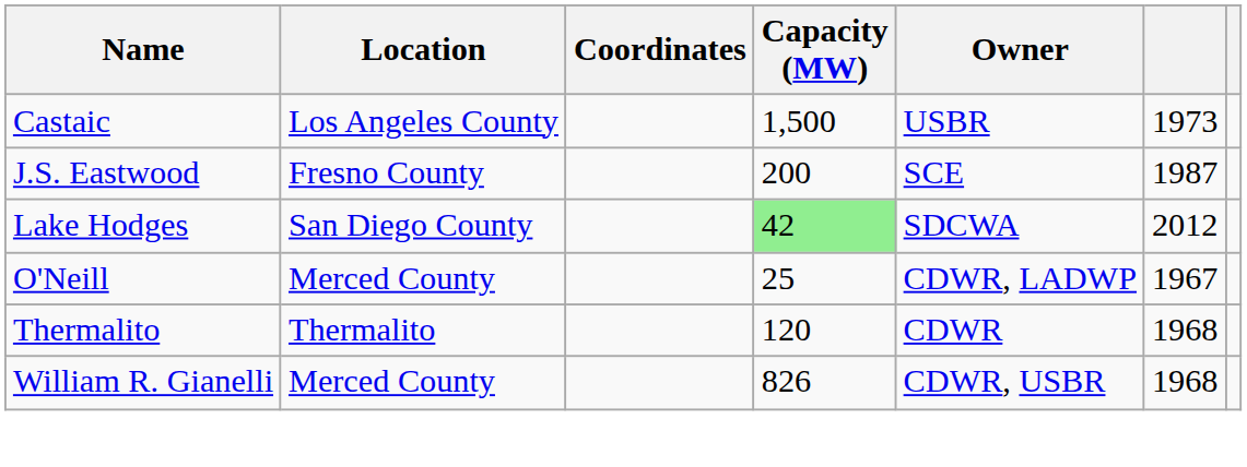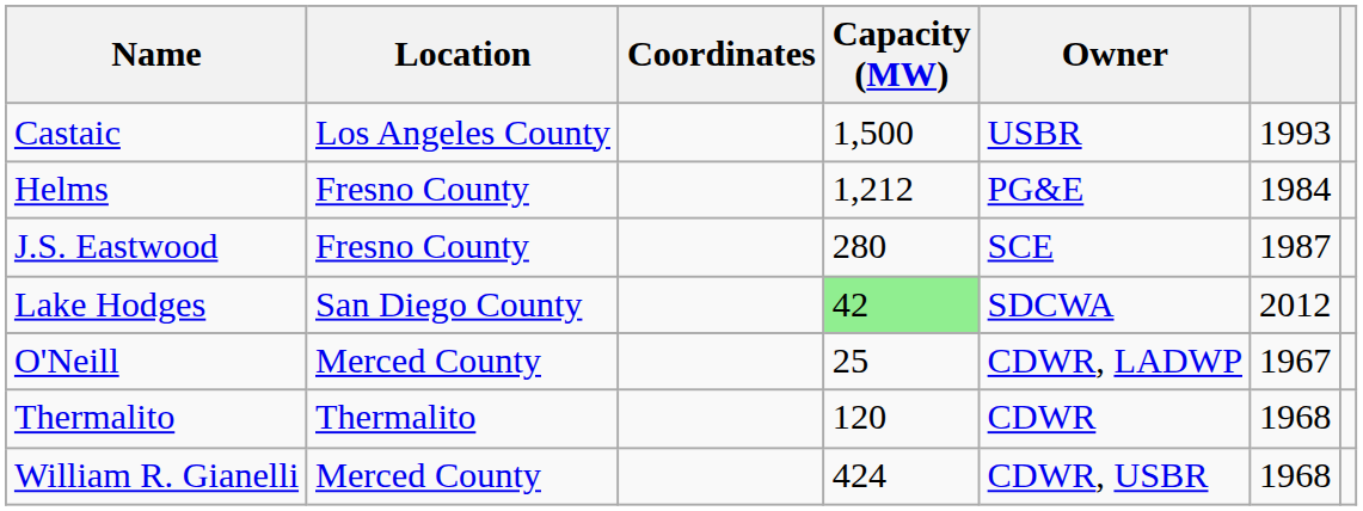 <table class="wikitable sortable" border = "1">
 <tr>
 <th>Name</th>
 <th>Location</th>
 <th>Coordinates</th>
 <th data-type-sort="number">Capacity<br>(<a href='#'>MW</a>)</th>
 <th>Owner</th>
 <th></th>
 <th class="unsortable"></th>
 </tr>
 <tr>
 <td><a href='#'>Castaic</a></td>
 <td><a href='#'>Los Angeles County</a></td>
 <td></td>
 <td>1,500</td>
 <td><a href='#'>USBR</a></td>
-<td>1973</td>
+<td>1993</td>
+<td></td>
+</tr>
+<tr>
+<td><a href='#'>Helms</a></td>
+<td><a href='#'>Fresno County</a></td>
+<td></td>
+<td>1,212</td>
+<td><a href='#'>PG&E</a></td>
+<td>1984</td>
 <td></td>
 </tr>
 <tr>
 <td><a href='#'>J.S. Eastwood</a></td>
 <td><a href='#'>Fresno County</a></td>
 <td></td>
-<td>200</td>
+<td>280</td>
 <td><a href='#'>SCE</a></td>
 <td>1987</td>
 <td></td>
 </tr>
 <tr>
 <td><a href='#'>Lake Hodges</a></td>
 <td><a href='#'>San Diego County</a></td>
 <td></td>
 <td style="background: lightgreen;">42</td>
 <td><a href='#'>SDCWA</a></td>
 <td>2012</td>
 <td></td>
 </tr>
 <tr>
 <td><a href='#'>O'Neill</a></td>
 <td><a href='#'>Merced County</a></td>
 <td></td>
 <td>25</td>
 <td><a href='#'>CDWR</a>, <a href='#'>LADWP</a></td>
 <td>1967</td>
 <td></td>
 </tr>
 <tr>
 <td><a href='#'>Thermalito</a></td>
 <td><a href='#'>Thermalito</a></td>
 <td></td>
 <td>120</td>
 <td><a href='#'>CDWR</a></td>
 <td>1968</td>
 <td></td>
 </tr>
 <tr>
 <td><a href='#'>William R. Gianelli</a></td>
 <td><a href='#'>Merced County</a></td>
 <td></td>
-<td>826</td>
+<td>424</td>
 <td><a href='#'>CDWR</a>, <a href='#'>USBR</a></td>
 <td>1968</td>
 <td></td>
 </tr>
 </table>
